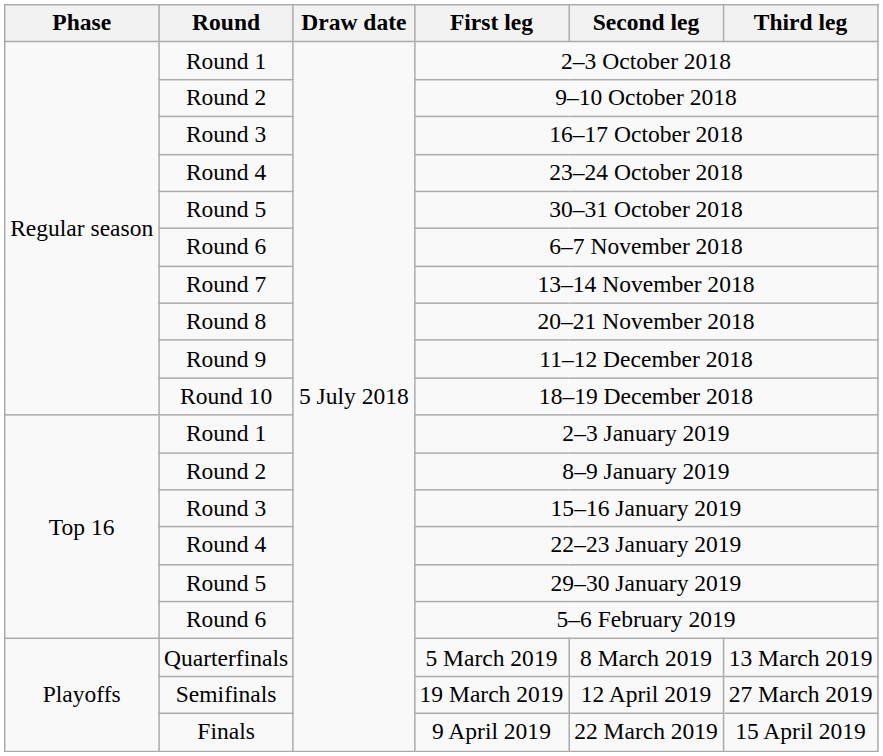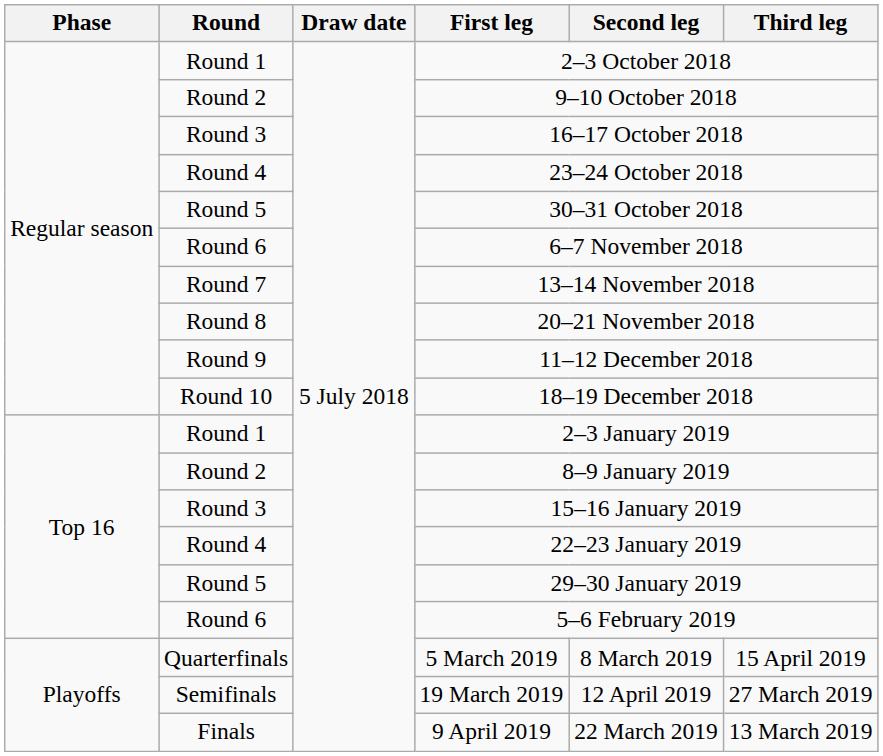 <table class="wikitable" style="text-align:center">
 <tr>
 <th>Phase</th>
 <th>Round</th>
 <th>Draw date</th>
 <th>First leg</th>
 <th>Second leg</th>
 <th>Third leg</th>
 </tr>
 <tr>
 <td rowspan=10>Regular season</td>
 <td>Round 1</td>
 <td rowspan=19>5 July 2018</td>
 <td colspan=3>2–3 October 2018</td>
 </tr>
 <tr>
 <td>Round 2</td>
 <td colspan=3>9–10 October 2018</td>
 </tr>
 <tr>
 <td>Round 3</td>
 <td colspan=3>16–17 October 2018</td>
 </tr>
 <tr>
 <td>Round 4</td>
 <td colspan=3>23–24 October 2018</td>
 </tr>
 <tr>
 <td>Round 5</td>
 <td colspan=3>30–31 October 2018</td>
 </tr>
 <tr>
 <td>Round 6</td>
 <td colspan=3>6–7 November 2018</td>
 </tr>
 <tr>
 <td>Round 7</td>
 <td colspan=3>13–14 November 2018</td>
 </tr>
 <tr>
 <td>Round 8</td>
 <td colspan=3>20–21 November 2018</td>
 </tr>
 <tr>
 <td>Round 9</td>
 <td colspan=3>11–12 December 2018</td>
 </tr>
 <tr>
 <td>Round 10</td>
 <td colspan=3>18–19 December 2018</td>
 </tr>
 <tr>
 <td rowspan=6>Top 16</td>
 <td>Round 1</td>
 <td colspan=3>2–3 January 2019</td>
 </tr>
 <tr>
 <td>Round 2</td>
 <td colspan=3>8–9 January 2019</td>
 </tr>
 <tr>
 <td>Round 3</td>
 <td colspan=3>15–16 January 2019</td>
 </tr>
 <tr>
 <td>Round 4</td>
 <td colspan=3>22–23 January 2019</td>
 </tr>
 <tr>
 <td>Round 5</td>
 <td colspan=3>29–30 January 2019</td>
 </tr>
 <tr>
 <td>Round 6</td>
 <td colspan=3>5–6 February 2019</td>
 </tr>
 <tr>
 <td rowspan=3>Playoffs</td>
 <td>Quarterfinals</td>
 <td>5 March 2019</td>
 <td>8 March 2019</td>
-<td>13 March 2019</td>
+<td>15 April 2019</td>
 </tr>
 <tr>
 <td>Semifinals</td>
 <td>19 March 2019</td>
 <td>12 April 2019</td>
 <td>27 March 2019</td>
 </tr>
 <tr>
 <td>Finals</td>
 <td>9 April 2019</td>
 <td>22 March 2019</td>
-<td>15 April 2019</td>
+<td>13 March 2019</td>
 </tr>
 </table>
